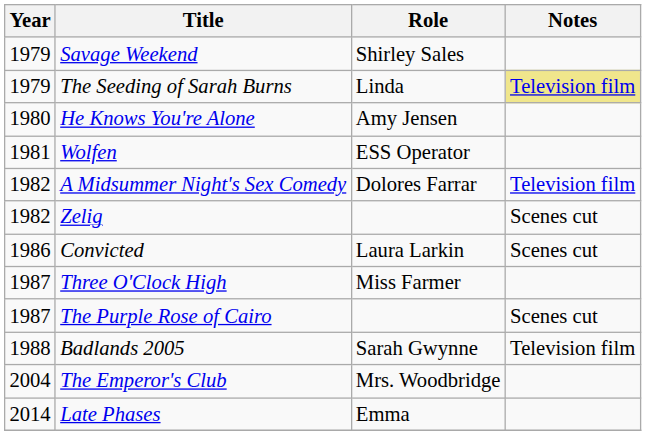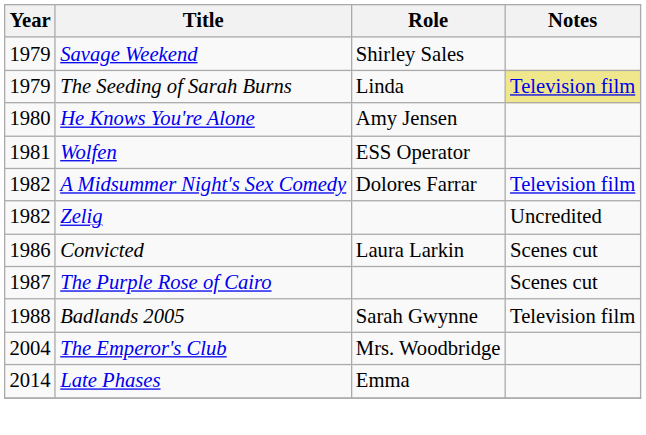 <table class="wikitable sortable">
 <tr>
 <th>Year</th>
 <th>Title</th>
 <th>Role</th>
 <th>Notes</th>
 </tr>
 <tr>
 <td>1979</td>
 <td><em><a href='#'>Savage Weekend</a></em></td>
 <td>Shirley Sales</td>
 <td></td>
 </tr>
 <tr>
 <td>1979</td>
 <td><em>The Seeding of Sarah Burns</em></td>
 <td>Linda</td>
 <td style="background: khaki;"><a href='#'>Television film</a></td>
 </tr>
 <tr>
 <td>1980</td>
 <td><em><a href='#'>He Knows You're Alone</a></em></td>
 <td>Amy Jensen</td>
 <td></td>
 </tr>
 <tr>
 <td>1981</td>
 <td><em><a href='#'>Wolfen</a></em></td>
 <td>ESS Operator</td>
 <td></td>
 </tr>
 <tr>
 <td>1982</td>
 <td><em><a href='#'>A Midsummer Night's Sex Comedy</a></em></td>
 <td>Dolores Farrar</td>
 <td><a href='#'>Television film</a></td>
 </tr>
 <tr>
 <td>1982</td>
 <td><em><a href='#'>Zelig</a></em></td>
 <td></td>
-<td>Scenes cut</td>
+<td>Uncredited</td>
 </tr>
 <tr>
 <td>1986</td>
 <td><em>Convicted</em></td>
 <td>Laura Larkin</td>
 <td>Scenes cut</td>
-</tr>
-<tr>
-<td>1987</td>
-<td><em><a href='#'>Three O'Clock High</a></em></td>
-<td>Miss Farmer</td>
-<td></td>
 </tr>
 <tr>
 <td>1987</td>
 <td><em><a href='#'>The Purple Rose of Cairo</a></em></td>
 <td></td>
 <td>Scenes cut</td>
 </tr>
 <tr>
 <td>1988</td>
 <td><em>Badlands 2005</em></td>
 <td>Sarah Gwynne</td>
 <td>Television film</td>
 </tr>
 <tr>
 <td>2004</td>
 <td><em><a href='#'>The Emperor's Club</a></em></td>
 <td>Mrs. Woodbridge</td>
 <td></td>
 </tr>
 <tr>
 <td>2014</td>
 <td><em><a href='#'>Late Phases</a></em></td>
 <td>Emma</td>
 <td></td>
 </tr>
 <tr>
 </tr>
 </table>
